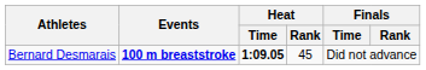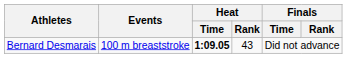 <table class=wikitable style=font-size:90%>
 <tr>
 <th rowspan=2>Athletes</th>
 <th rowspan=2>Events</th>
 <th colspan=2>Heat</th>
 <th colspan=2>Finals</th>
 </tr>
 <tr>
 <th>Time</th>
 <th>Rank</th>
 <th>Time</th>
 <th>Rank</th>
 </tr>
 <tr>
 <td><a href='#'>Bernard Desmarais</a></td>
-<td><strong><a href='#'>100 m breaststroke</a></strong></td>
+<td><a href='#'>100 m breaststroke</a></td>
 <td align=center><strong>1:09.05</strong></td>
-<td align=center>45</td>
+<td align=center>43</td>
 <td colspan=2 align=center>Did not advance</td>
 </tr>
 </table>
